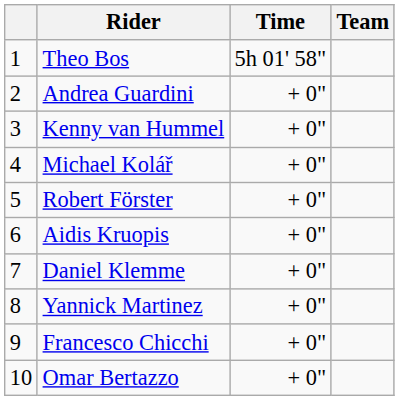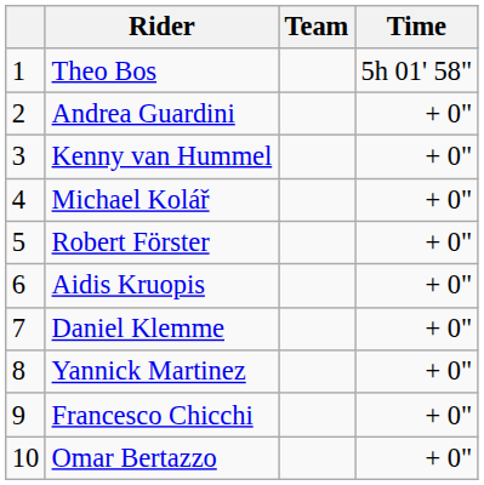 <table class=wikitable>
 <tr>
 <th></th>
 <th>Rider</th>
+<th>Team</th>
 <th>Time</th>
-<th>Team</th>
 </tr>
 <tr>
 <td>1</td>
 <td> <a href='#'>Theo Bos</a></td>
+<td></td>
 <td align=right>5h 01' 58"</td>
-<td></td>
 </tr>
 <tr>
 <td>2</td>
 <td> <a href='#'>Andrea Guardini</a></td>
+<td></td>
 <td align=right>+ 0"</td>
-<td></td>
 </tr>
 <tr>
 <td>3</td>
 <td> <a href='#'>Kenny van Hummel</a></td>
+<td></td>
 <td align=right>+ 0"</td>
-<td></td>
 </tr>
 <tr>
 <td>4</td>
 <td> <a href='#'>Michael Kolář</a></td>
+<td></td>
 <td align=right>+ 0"</td>
-<td></td>
 </tr>
 <tr>
 <td>5</td>
 <td> <a href='#'>Robert Förster</a></td>
+<td></td>
 <td align=right>+ 0"</td>
-<td></td>
 </tr>
 <tr>
 <td>6</td>
 <td> <a href='#'>Aidis Kruopis</a></td>
+<td></td>
 <td align=right>+ 0"</td>
-<td></td>
 </tr>
 <tr>
 <td>7</td>
 <td> <a href='#'>Daniel Klemme</a></td>
+<td></td>
 <td align=right>+ 0"</td>
-<td></td>
 </tr>
 <tr>
 <td>8</td>
 <td> <a href='#'>Yannick Martinez</a></td>
+<td></td>
 <td align=right>+ 0"</td>
-<td></td>
 </tr>
 <tr>
 <td>9</td>
 <td> <a href='#'>Francesco Chicchi</a></td>
+<td></td>
 <td align=right>+ 0"</td>
-<td></td>
 </tr>
 <tr>
 <td>10</td>
 <td> <a href='#'>Omar Bertazzo</a></td>
+<td></td>
 <td align=right>+ 0"</td>
-<td></td>
 </tr>
 </table>
